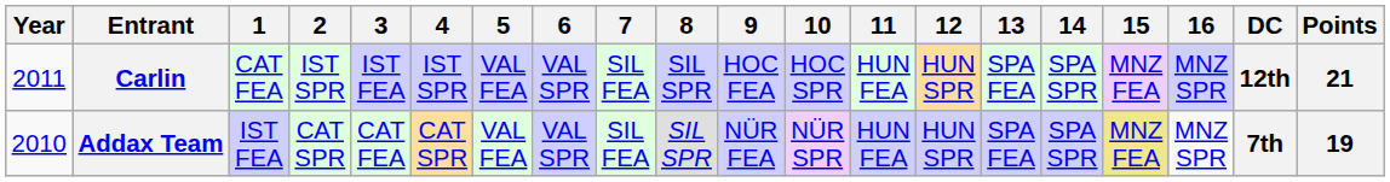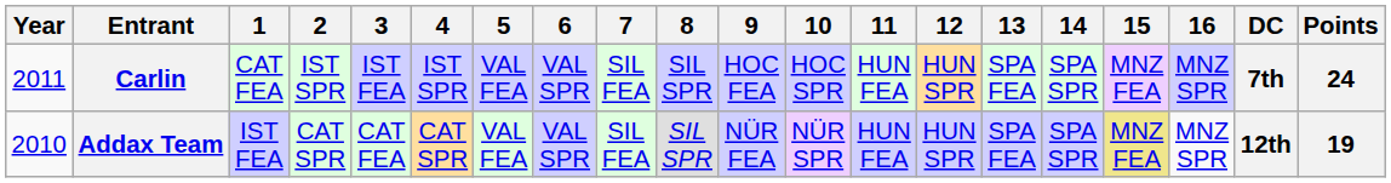 <table class="wikitable" style="text-align:center; font-size:85%">
 <tr>
 <th>Year</th>
 <th>Entrant</th>
 <th>1</th>
 <th>2</th>
 <th>3</th>
 <th>4</th>
 <th>5</th>
 <th>6</th>
 <th>7</th>
 <th>8</th>
 <th>9</th>
 <th>10</th>
 <th>11</th>
 <th>12</th>
 <th>13</th>
 <th>14</th>
 <th>15</th>
 <th>16</th>
 <th>DC</th>
 <th>Points</th>
 </tr>
 <tr>
 <td><a href='#'>2011</a></td>
 <th><a href='#'>Carlin</a></th>
 <td style="background:#DFFFDF;"><a href='#'>CAT<br>FEA</a><br></td>
 <td style="background:#dfffdf;"><a href='#'>IST<br>SPR</a><br></td>
 <td style="background:#cfcfff;"><a href='#'>IST<br>FEA</a><br></td>
 <td style="background:#cfcfff;"><a href='#'>IST<br>SPR</a><br></td>
 <td style="background:#cfcfff;"><a href='#'>VAL<br>FEA</a><br></td>
 <td style="background:#cfcfff;"><a href='#'>VAL<br>SPR</a><br></td>
 <td style="background:#DFFFDF;"><a href='#'>SIL<br>FEA</a><br></td>
 <td style="background:#cfcfff;"><a href='#'>SIL<br>SPR</a><br></td>
 <td style="background:#cfcfff;"><a href='#'>HOC<br>FEA</a><br></td>
 <td style="background:#cfcfff;"><a href='#'>HOC<br>SPR</a><br></td>
 <td style="background:#DFFFDF;"><a href='#'>HUN<br>FEA</a><br></td>
 <td style="background:#FFDF9F;"><a href='#'>HUN<br>SPR</a><br></td>
 <td style="background:#DFFFDF;"><a href='#'>SPA<br>FEA</a><br></td>
 <td style="background:#DFFFDF;"><a href='#'>SPA<br>SPR</a><br></td>
 <td style="background:#efcfff;"><a href='#'>MNZ<br>FEA</a><br></td>
 <td style="background:#cfcfff;"><a href='#'>MNZ<br>SPR</a><br></td>
-<th>12th</th>
-<th>21</th>
+<th>7th</th>
+<th>24</th>
 </tr>
 <tr>
 <td><a href='#'>2010</a></td>
 <th nowrap><a href='#'>Addax Team</a></th>
 <td style="background:#CFCFFF;"><a href='#'>IST<br>FEA</a><br></td>
 <td style="background:#DFFFDF;"><a href='#'>CAT<br>SPR</a><br></td>
 <td style="background:#dfffdf;"><a href='#'>CAT<br>FEA</a><br></td>
 <td style="background:#ffdf9f;"><a href='#'>CAT<br>SPR</a><br></td>
 <td style="background:#dfffdf;"><a href='#'>VAL<br>FEA</a><br></td>
 <td style="background:#cfcfff;"><a href='#'>VAL<br>SPR</a><br></td>
 <td style="background:#dfffdf;"><a href='#'>SIL<br>FEA</a><br></td>
 <td style="background:#dfdfdf;"><em><a href='#'>SIL<br>SPR</a></em><br></td>
 <td style="background:#cfcfff;"><a href='#'>NÜR<br>FEA</a><br></td>
 <td style="background:#efcfff;"><a href='#'>NÜR<br>SPR</a><br></td>
 <td style="background:#cfcfff;"><a href='#'>HUN<br>FEA</a><br></td>
 <td style="background:#cfcfff;"><a href='#'>HUN<br>SPR</a><br></td>
 <td style="background:#cfcfff;"><a href='#'>SPA<br>FEA</a><br></td>
 <td style="background:#cfcfff;"><a href='#'>SPA<br>SPR</a><br></td>
 <td style="background: khaki;"><a href='#'>MNZ<br>FEA</a></td>
 <td><a href='#'>MNZ<br>SPR</a></td>
-<th>7th</th>
+<th>12th</th>
 <th>19</th>
 </tr>
 </table>
